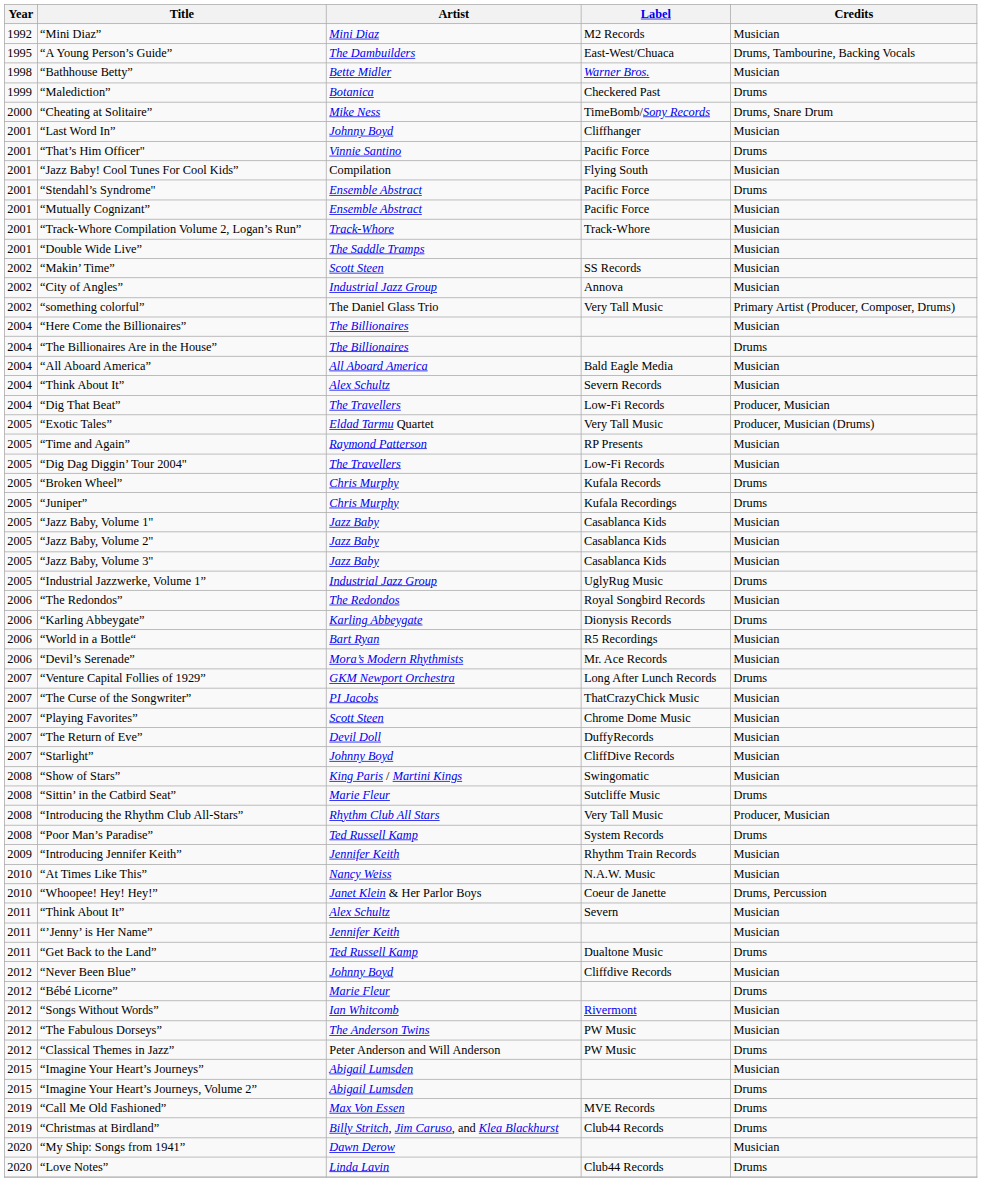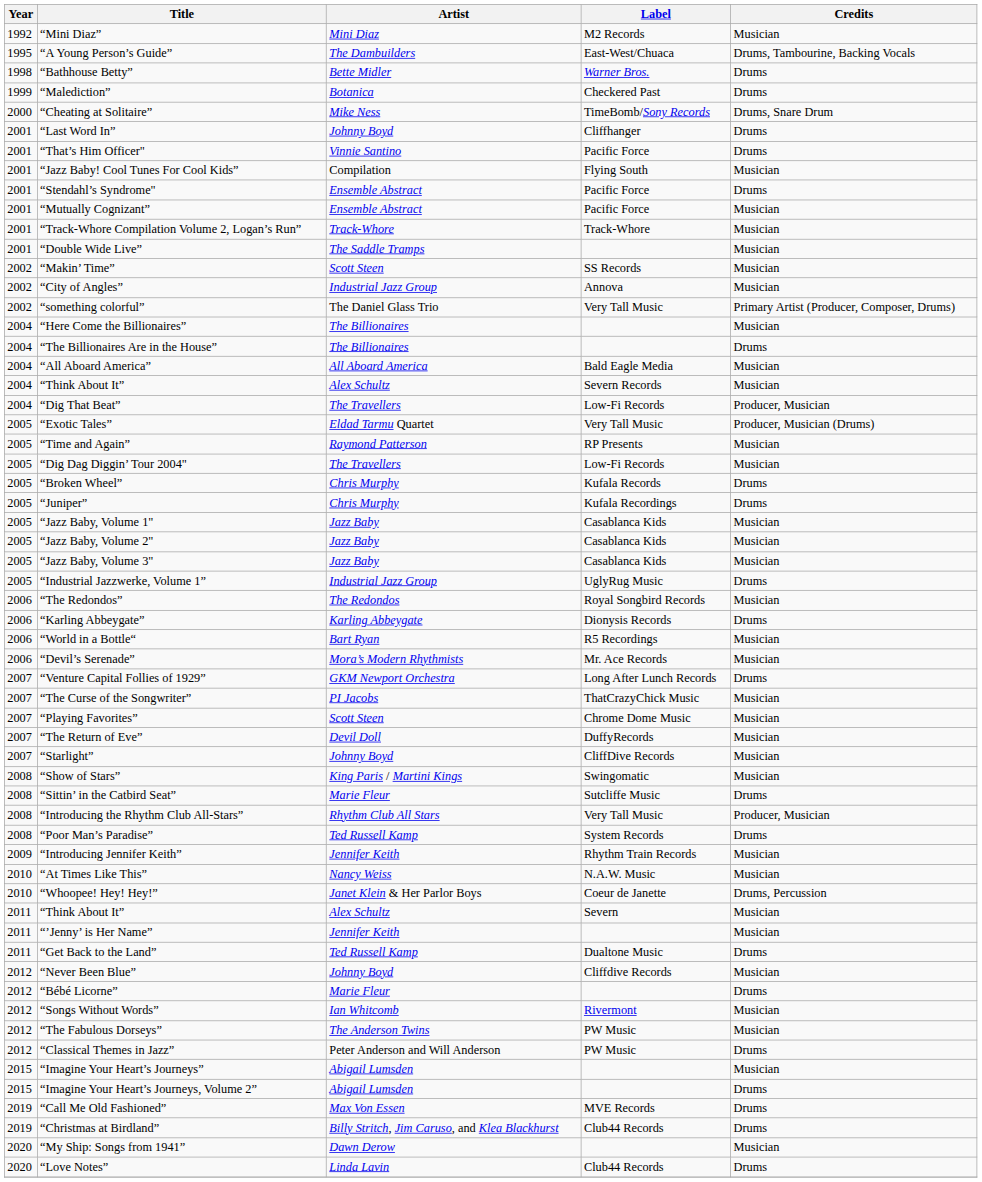 <table class="wikitable sortable" style="width:100%;">
 <tr>
 <th>Year</th>
 <th>Title</th>
 <th>Artist</th>
 <th><a href='#'>Label</a></th>
 <th>Credits</th>
 </tr>
 <tr>
 <td>1992</td>
 <td>“Mini Diaz”</td>
 <td><em><a href='#'>Mini Diaz</a></em></td>
 <td>M2 Records</td>
 <td>Musician</td>
 </tr>
 <tr>
 <td>1995</td>
 <td>“A Young Person’s Guide”</td>
 <td><em><a href='#'>The Dambuilders</a></em></td>
 <td>East-West/Chuaca</td>
 <td>Drums, Tambourine, Backing Vocals</td>
 </tr>
 <tr>
 <td>1998</td>
 <td>“Bathhouse Betty”</td>
 <td><em><a href='#'>Bette Midler</a></em></td>
 <td><em><a href='#'>Warner Bros.</a></em></td>
-<td>Musician</td>
+<td>Drums</td>
 </tr>
 <tr>
 <td>1999</td>
 <td>“Malediction”</td>
 <td><em><a href='#'>Botanica</a></em></td>
 <td>Checkered Past</td>
 <td>Drums</td>
 </tr>
 <tr>
 <td>2000</td>
 <td>“Cheating at Solitaire”</td>
 <td><em><a href='#'>Mike Ness</a></em></td>
 <td>TimeBomb/<em><a href='#'>Sony Records</a></em></td>
 <td>Drums, Snare Drum</td>
 </tr>
 <tr>
 <td>2001</td>
 <td>“Last Word In”</td>
 <td><em><a href='#'>Johnny Boyd</a></em></td>
 <td>Cliffhanger</td>
-<td>Musician</td>
+<td>Drums</td>
 </tr>
 <tr>
 <td>2001</td>
 <td>“That’s Him Officer"</td>
 <td><em><a href='#'>Vinnie Santino</a></em></td>
 <td>Pacific Force</td>
 <td>Drums</td>
 </tr>
 <tr>
 <td>2001</td>
 <td>“Jazz Baby!  Cool Tunes For Cool Kids”</td>
 <td>Compilation</td>
 <td>Flying South</td>
 <td>Musician</td>
 </tr>
 <tr>
 <td>2001</td>
 <td>“Stendahl’s Syndrome"</td>
 <td><em><a href='#'>Ensemble Abstract</a></em></td>
 <td>Pacific Force</td>
 <td>Drums</td>
 </tr>
 <tr>
 <td>2001</td>
 <td>“Mutually Cognizant”</td>
 <td><em><a href='#'>Ensemble Abstract</a></em></td>
 <td>Pacific Force</td>
 <td>Musician</td>
 </tr>
 <tr>
 <td>2001</td>
 <td>“Track-Whore Compilation Volume 2, Logan’s Run”</td>
 <td><em><a href='#'>Track-Whore</a></em></td>
 <td>Track-Whore</td>
 <td>Musician</td>
 </tr>
 <tr>
 <td>2001</td>
 <td>“Double Wide Live”</td>
 <td><em><a href='#'>The Saddle Tramps</a></em></td>
 <td></td>
 <td>Musician</td>
 </tr>
 <tr>
 <td>2002</td>
 <td>“Makin’ Time”</td>
 <td><em><a href='#'>Scott Steen</a></em></td>
 <td>SS Records</td>
 <td>Musician</td>
 </tr>
 <tr>
 <td>2002</td>
 <td>“City of Angles”</td>
 <td><em><a href='#'>Industrial Jazz Group</a></em></td>
 <td>Annova</td>
 <td>Musician</td>
 </tr>
 <tr>
 <td>2002</td>
 <td>“something colorful”</td>
 <td>The Daniel Glass Trio</td>
 <td>Very Tall Music</td>
 <td>Primary Artist (Producer, Composer, Drums)</td>
 </tr>
 <tr>
 <td>2004</td>
 <td>“Here Come the Billionaires”</td>
 <td><em><a href='#'>The Billionaires</a></em></td>
 <td></td>
 <td>Musician</td>
 </tr>
 <tr>
 <td>2004</td>
 <td>“The Billionaires Are in the House”</td>
 <td><em><a href='#'>The Billionaires</a></em></td>
 <td></td>
 <td>Drums</td>
 </tr>
 <tr>
 <td>2004</td>
 <td>“All Aboard America”</td>
 <td><em><a href='#'>All Aboard America</a></em></td>
 <td>Bald Eagle Media</td>
 <td>Musician</td>
 </tr>
 <tr>
 <td>2004</td>
 <td>“Think About It”</td>
 <td><em><a href='#'>Alex Schultz</a></em></td>
 <td>Severn Records</td>
 <td>Musician</td>
 </tr>
 <tr>
 <td>2004</td>
 <td>“Dig That Beat”</td>
 <td><em><a href='#'>The Travellers</a></em></td>
 <td>Low-Fi Records</td>
 <td>Producer, Musician</td>
 </tr>
 <tr>
 <td>2005</td>
 <td>“Exotic Tales”</td>
 <td><em><a href='#'>Eldad Tarmu</a></em> Quartet</td>
 <td>Very Tall Music</td>
 <td>Producer, Musician (Drums)</td>
 </tr>
 <tr>
 <td>2005</td>
 <td>“Time and Again”</td>
 <td><em><a href='#'>Raymond Patterson</a></em></td>
 <td>RP Presents</td>
 <td>Musician</td>
 </tr>
 <tr>
 <td>2005</td>
 <td>“Dig Dag Diggin’ Tour 2004"</td>
 <td><em><a href='#'>The Travellers</a></em></td>
 <td>Low-Fi Records</td>
 <td>Musician</td>
 </tr>
 <tr>
 <td>2005</td>
 <td>“Broken Wheel”</td>
 <td><em><a href='#'>Chris Murphy</a></em></td>
 <td>Kufala Records</td>
 <td>Drums</td>
 </tr>
 <tr>
 <td>2005</td>
 <td>“Juniper”</td>
 <td><em><a href='#'>Chris Murphy</a></em></td>
 <td>Kufala Recordings</td>
 <td>Drums</td>
 </tr>
 <tr>
 <td>2005</td>
 <td>“Jazz Baby, Volume 1"</td>
 <td><em><a href='#'>Jazz Baby</a></em></td>
 <td>Casablanca Kids</td>
 <td>Musician</td>
 </tr>
 <tr>
 <td>2005</td>
 <td>“Jazz Baby, Volume 2"</td>
 <td><em><a href='#'>Jazz Baby</a></em></td>
 <td>Casablanca Kids</td>
 <td>Musician</td>
 </tr>
 <tr>
 <td>2005</td>
 <td>“Jazz Baby, Volume 3"</td>
 <td><em><a href='#'>Jazz Baby</a></em></td>
 <td>Casablanca Kids</td>
 <td>Musician</td>
 </tr>
 <tr>
 <td>2005</td>
 <td>“Industrial Jazzwerke, Volume 1”</td>
 <td><em><a href='#'>Industrial Jazz Group</a></em></td>
 <td>UglyRug Music</td>
 <td>Drums</td>
 </tr>
 <tr>
 <td>2006</td>
 <td>“The Redondos”</td>
 <td><em><a href='#'>The Redondos</a></em></td>
 <td>Royal Songbird Records</td>
 <td>Musician</td>
 </tr>
 <tr>
 <td>2006</td>
 <td>“Karling Abbeygate”</td>
 <td><em><a href='#'>Karling Abbeygate</a></em></td>
 <td>Dionysis Records</td>
 <td>Drums</td>
 </tr>
 <tr>
 <td>2006</td>
 <td>“World in a Bottle“</td>
 <td><em><a href='#'>Bart Ryan</a></em></td>
 <td>R5 Recordings</td>
 <td>Musician</td>
 </tr>
 <tr>
 <td>2006</td>
 <td>“Devil’s Serenade”</td>
 <td><em><a href='#'>Mora’s Modern Rhythmists</a></em></td>
 <td>Mr. Ace Records</td>
 <td>Musician</td>
 </tr>
 <tr>
 <td>2007</td>
 <td>“Venture Capital Follies of 1929”</td>
 <td><em><a href='#'>GKM Newport Orchestra</a></em></td>
 <td>Long After Lunch Records</td>
 <td>Drums</td>
 </tr>
 <tr>
 <td>2007</td>
 <td>“The Curse of the Songwriter”</td>
 <td><em><a href='#'>PI Jacobs</a></em></td>
 <td>ThatCrazyChick Music</td>
 <td>Musician</td>
 </tr>
 <tr>
 <td>2007</td>
 <td>“Playing Favorites”</td>
 <td><em><a href='#'>Scott Steen</a></em></td>
 <td>Chrome Dome Music</td>
 <td>Musician</td>
 </tr>
 <tr>
 <td>2007</td>
 <td>“The Return of Eve”</td>
 <td><em><a href='#'>Devil Doll</a></em></td>
 <td>DuffyRecords</td>
 <td>Musician</td>
 </tr>
 <tr>
 <td>2007</td>
 <td>“Starlight”</td>
 <td><em><a href='#'>Johnny Boyd</a></em></td>
 <td>CliffDive Records</td>
 <td>Musician</td>
 </tr>
 <tr>
 <td>2008</td>
 <td>“Show of Stars”</td>
 <td><em><a href='#'>King Paris</a></em> / <em><a href='#'>Martini Kings</a></em></td>
 <td>Swingomatic</td>
 <td>Musician</td>
 </tr>
 <tr>
 <td>2008</td>
 <td>“Sittin’ in the Catbird Seat”</td>
 <td><em><a href='#'>Marie Fleur</a></em></td>
 <td>Sutcliffe Music</td>
 <td>Drums</td>
 </tr>
 <tr>
 <td>2008</td>
 <td>“Introducing the Rhythm Club All-Stars”</td>
 <td><em><a href='#'>Rhythm Club All Stars</a></em></td>
 <td>Very Tall Music</td>
 <td>Producer, Musician</td>
 </tr>
 <tr>
 <td>2008</td>
 <td>“Poor Man’s Paradise”</td>
 <td><em><a href='#'>Ted Russell Kamp</a></em></td>
 <td>System Records</td>
 <td>Drums</td>
 </tr>
 <tr>
 <td>2009</td>
 <td>“Introducing Jennifer Keith”</td>
 <td><em><a href='#'>Jennifer Keith</a></em></td>
 <td>Rhythm Train Records</td>
 <td>Musician</td>
 </tr>
 <tr>
 <td>2010</td>
 <td>“At Times Like This”</td>
 <td><em><a href='#'>Nancy Weiss</a></em></td>
 <td>N.A.W. Music</td>
 <td>Musician</td>
 </tr>
 <tr>
 <td>2010</td>
 <td>“Whoopee! Hey! Hey!”</td>
 <td><em><a href='#'>Janet Klein</a></em> & Her Parlor Boys</td>
 <td>Coeur de Janette</td>
 <td>Drums, Percussion</td>
 </tr>
 <tr>
 <td>2011</td>
 <td>“Think About It”</td>
 <td><em><a href='#'>Alex Schultz</a></em></td>
 <td>Severn</td>
 <td>Musician</td>
 </tr>
 <tr>
 <td>2011</td>
 <td>“’Jenny’ is Her Name”</td>
 <td><em><a href='#'>Jennifer Keith</a></em></td>
 <td></td>
 <td>Musician</td>
 </tr>
 <tr>
 <td>2011</td>
 <td>“Get Back to the Land”</td>
 <td><em><a href='#'>Ted Russell Kamp</a></em></td>
 <td>Dualtone Music</td>
 <td>Drums</td>
 </tr>
 <tr>
 <td>2012</td>
 <td>“Never Been Blue”</td>
 <td><em><a href='#'>Johnny Boyd</a></em></td>
 <td>Cliffdive Records</td>
 <td>Musician</td>
 </tr>
 <tr>
 <td>2012</td>
 <td>“Bébé Licorne”</td>
 <td><em><a href='#'>Marie Fleur</a></em></td>
 <td></td>
 <td>Drums</td>
 </tr>
 <tr>
 <td>2012</td>
 <td>“Songs Without Words”</td>
 <td><em><a href='#'>Ian Whitcomb</a></em></td>
 <td><a href='#'>Rivermont</a></td>
 <td>Musician</td>
 </tr>
 <tr>
 <td>2012</td>
 <td>“The Fabulous Dorseys”</td>
 <td><em><a href='#'>The Anderson Twins</a></em></td>
 <td>PW Music</td>
 <td>Musician</td>
 </tr>
 <tr>
 <td>2012</td>
 <td>“Classical Themes in Jazz”</td>
 <td>Peter Anderson and Will Anderson</td>
 <td>PW Music</td>
 <td>Drums</td>
 </tr>
 <tr>
 <td>2015</td>
 <td>“Imagine Your Heart’s Journeys”</td>
 <td><em><a href='#'>Abigail Lumsden</a></em></td>
 <td></td>
 <td>Musician</td>
 </tr>
 <tr>
 <td>2015</td>
 <td>“Imagine Your Heart’s Journeys, Volume 2”</td>
 <td><em><a href='#'>Abigail Lumsden</a></em></td>
 <td></td>
 <td>Drums</td>
 </tr>
 <tr>
 <td>2019</td>
 <td>“Call Me Old Fashioned”</td>
 <td><em><a href='#'>Max Von Essen</a></em></td>
 <td>MVE Records</td>
 <td>Drums</td>
 </tr>
 <tr>
 <td>2019</td>
 <td>“Christmas at Birdland”</td>
 <td><em><a href='#'>Billy Stritch</a></em>, <em><a href='#'>Jim Caruso</a></em>, and <em><a href='#'>Klea Blackhurst</a></em></td>
 <td>Club44 Records</td>
 <td>Drums</td>
 </tr>
 <tr>
 <td>2020</td>
 <td>“My Ship:  Songs from 1941”</td>
 <td><em><a href='#'>Dawn Derow</a></em></td>
 <td></td>
 <td>Musician</td>
 </tr>
 <tr>
 <td>2020</td>
 <td>“Love Notes”</td>
 <td><em><a href='#'>Linda Lavin</a></em></td>
 <td>Club44 Records</td>
 <td>Drums</td>
 </tr>
 <tr>
 </tr>
 </table>
